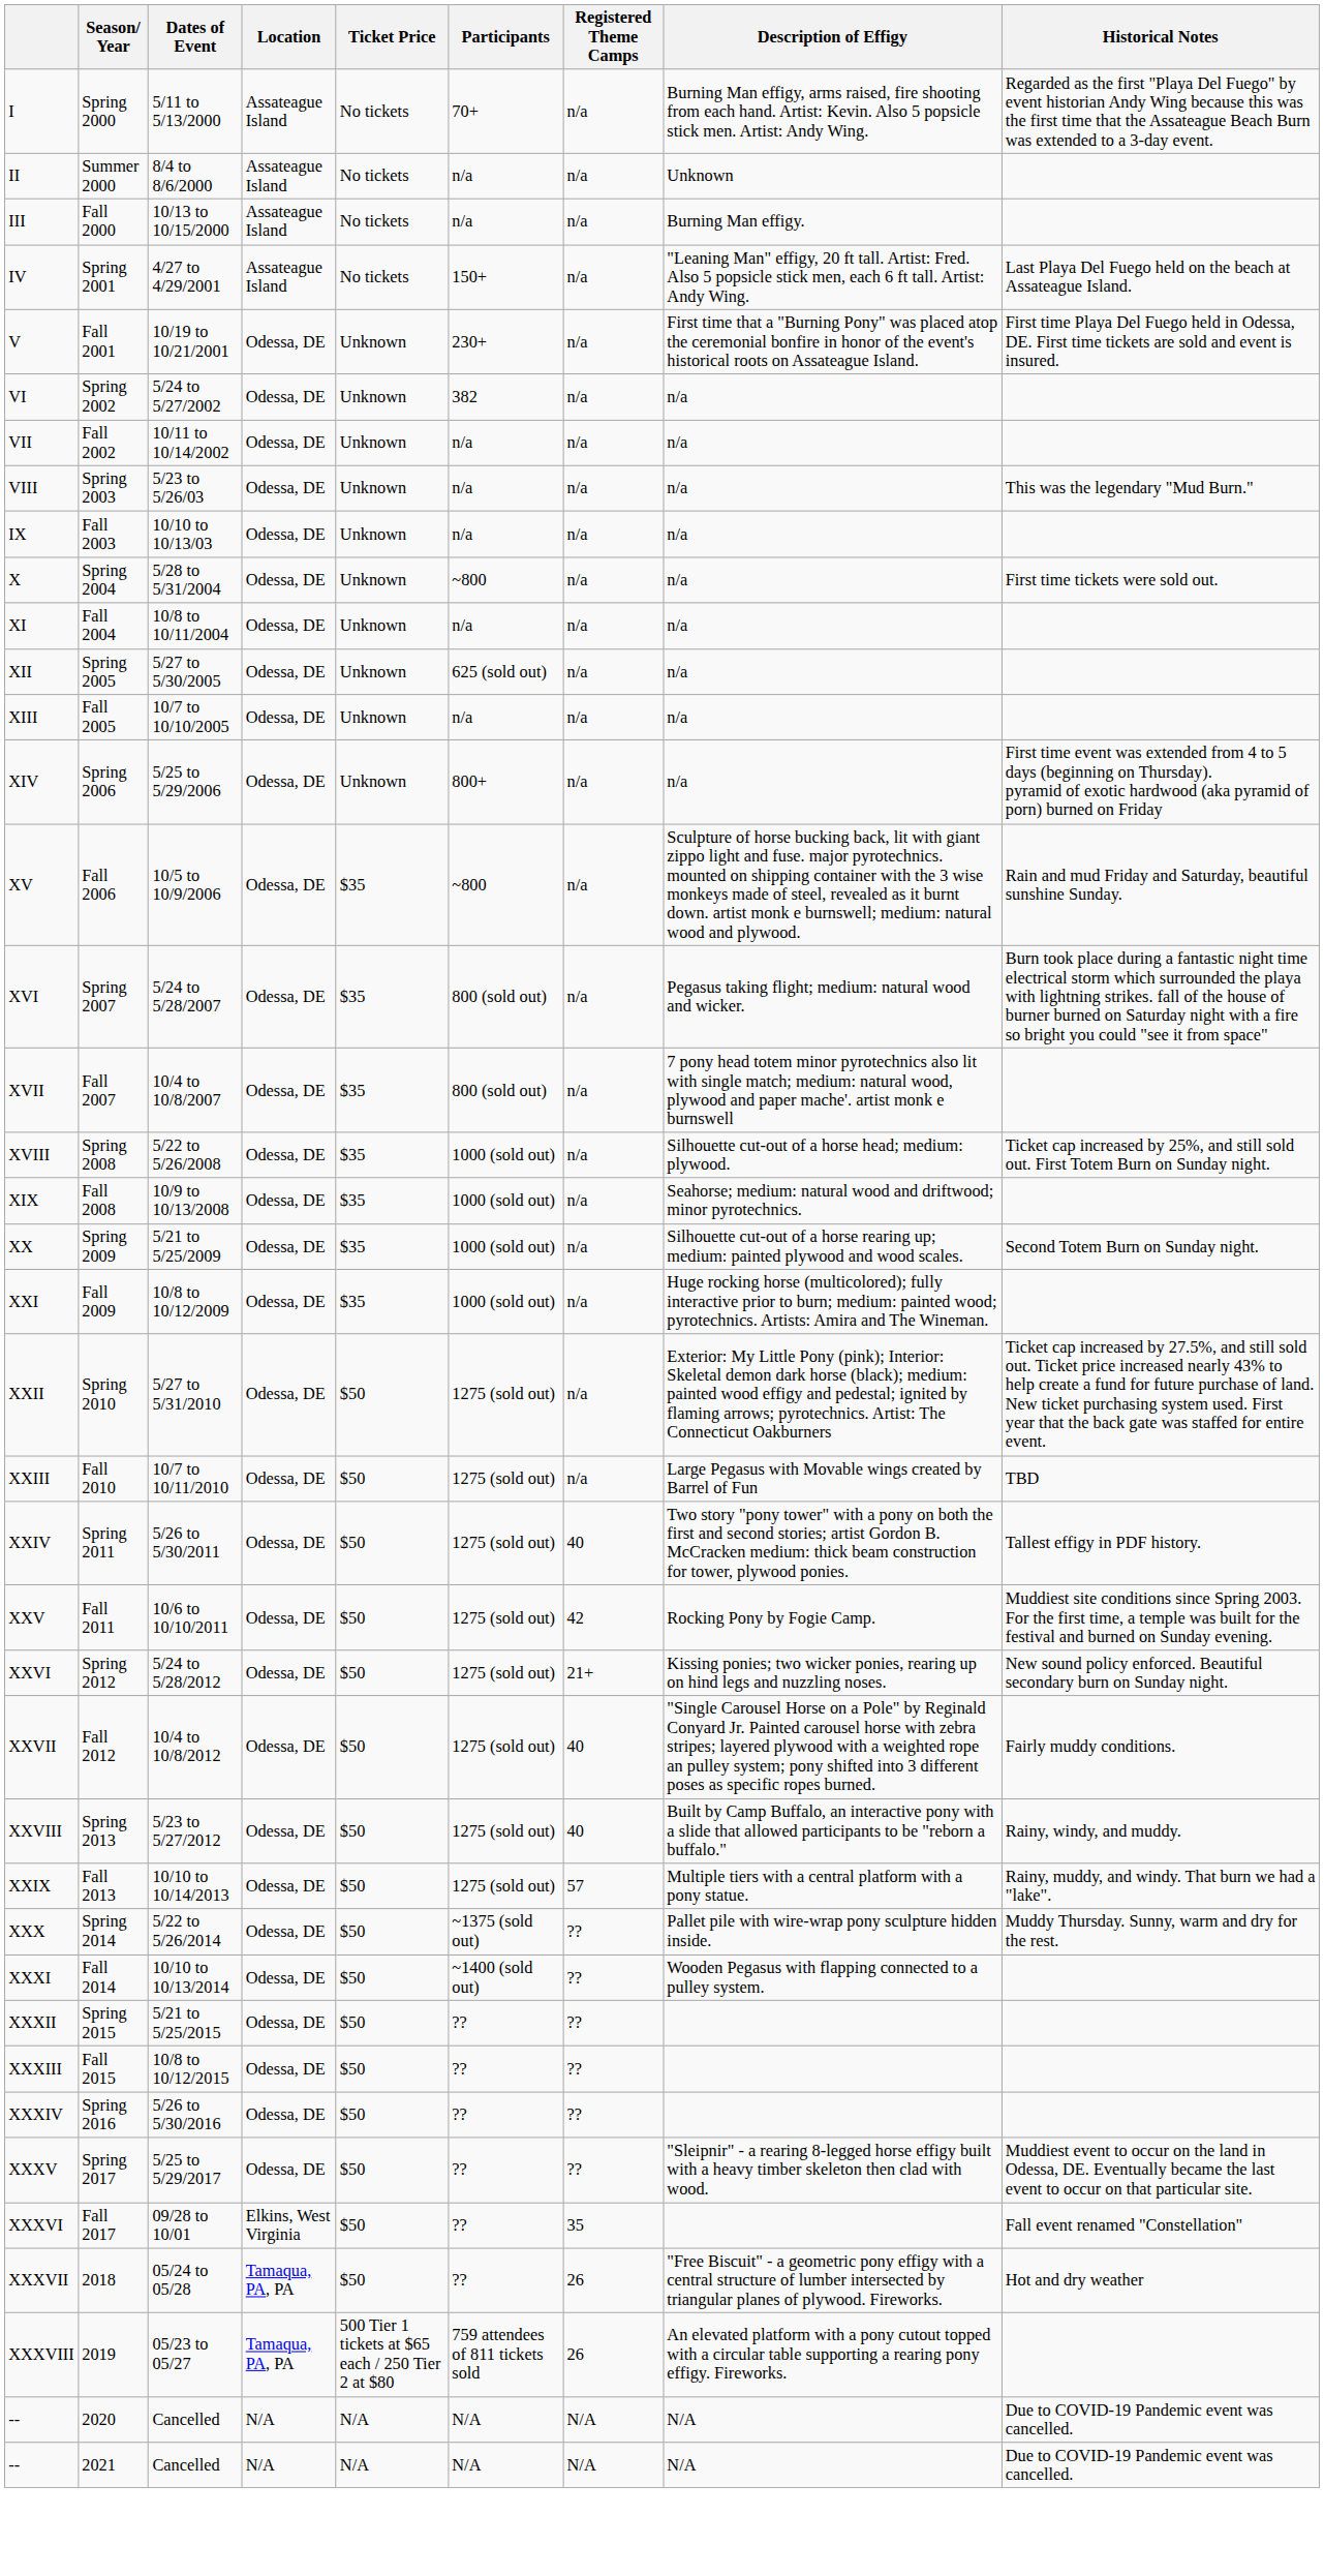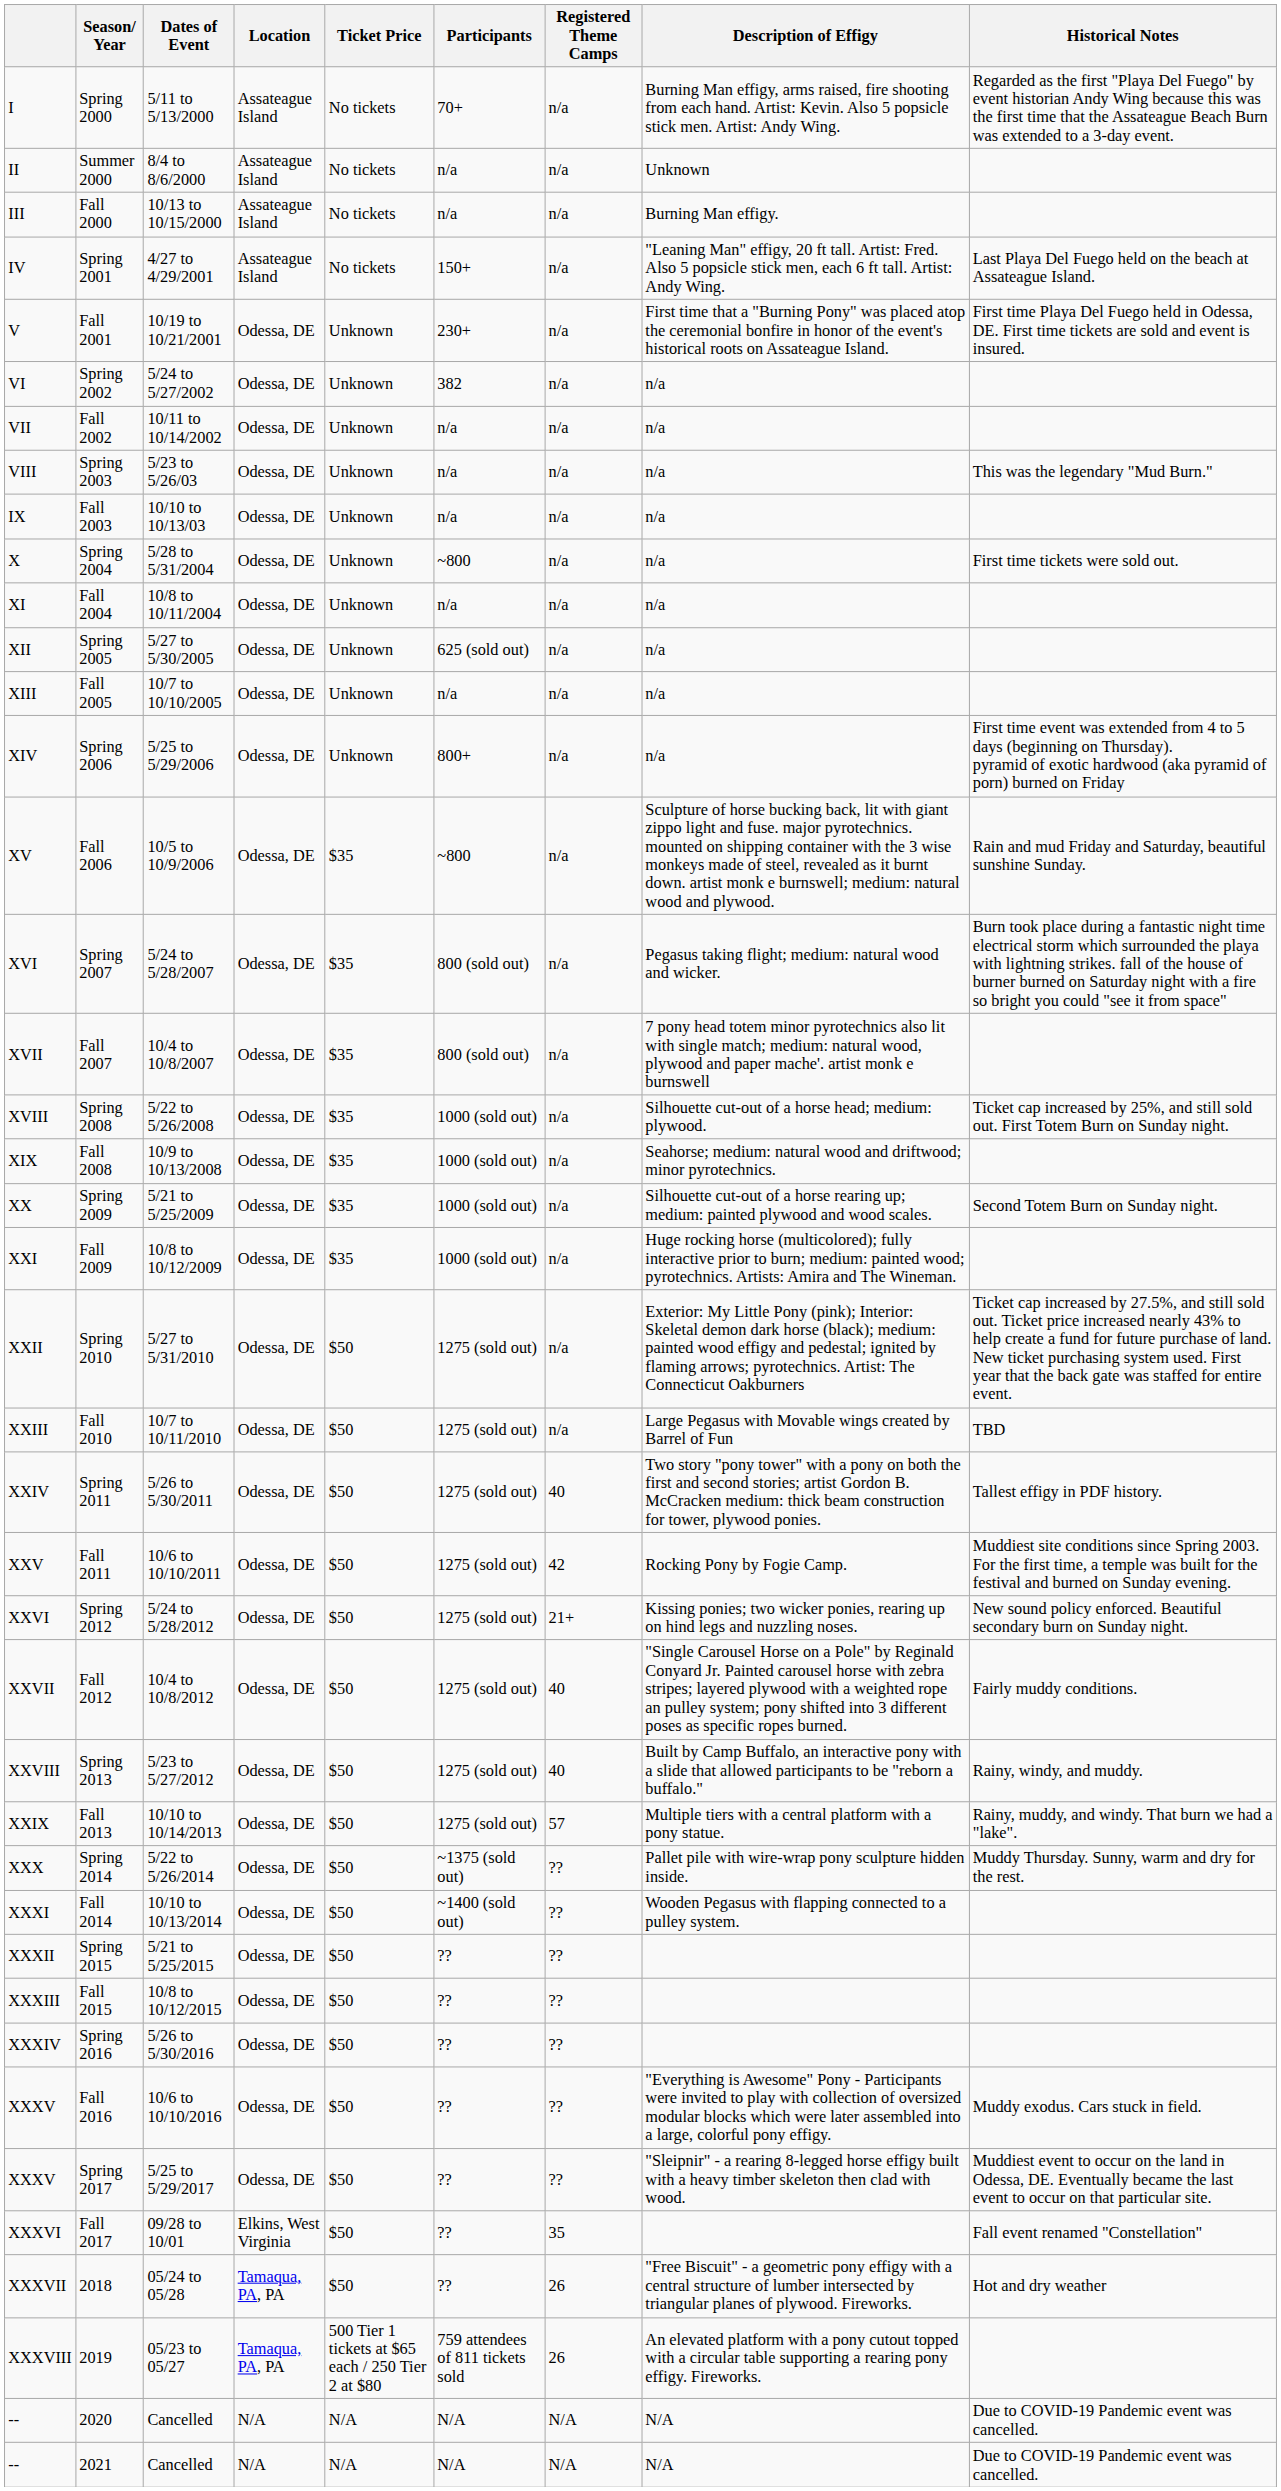 <table class="wikitable">
 <tr>
 <th></th>
 <th>Season/ Year</th>
 <th>Dates of Event</th>
 <th>Location</th>
 <th>Ticket Price</th>
 <th>Participants</th>
 <th>Registered Theme Camps</th>
 <th>Description of Effigy</th>
 <th>Historical Notes</th>
 </tr>
 <tr>
 <td>I</td>
 <td>Spring 2000</td>
 <td>5/11 to 5/13/2000</td>
 <td>Assateague Island</td>
 <td>No tickets</td>
 <td>70+</td>
 <td>n/a</td>
 <td>Burning Man effigy, arms raised, fire shooting from each hand. Artist: Kevin. Also 5 popsicle stick men. Artist: Andy Wing.</td>
 <td>Regarded as the first "Playa Del Fuego" by event historian Andy Wing because this was the first time that the Assateague Beach Burn was extended to a 3-day event.</td>
 </tr>
 <tr>
 <td>II</td>
 <td>Summer 2000</td>
 <td>8/4 to 8/6/2000</td>
 <td>Assateague Island</td>
 <td>No tickets</td>
 <td>n/a</td>
 <td>n/a</td>
 <td>Unknown</td>
 <td></td>
 </tr>
 <tr>
 <td>III</td>
 <td>Fall 2000</td>
 <td>10/13 to 10/15/2000</td>
 <td>Assateague Island</td>
 <td>No tickets</td>
 <td>n/a</td>
 <td>n/a</td>
 <td>Burning Man effigy.</td>
 <td></td>
 </tr>
 <tr>
 <td>IV</td>
 <td>Spring 2001</td>
 <td>4/27 to 4/29/2001</td>
 <td>Assateague Island</td>
 <td>No tickets</td>
 <td>150+</td>
 <td>n/a</td>
 <td>"Leaning Man" effigy, 20 ft tall. Artist: Fred. Also 5 popsicle stick men, each 6 ft tall. Artist: Andy Wing.</td>
 <td>Last Playa Del Fuego held on the beach at Assateague Island.</td>
 </tr>
 <tr>
 <td>V</td>
 <td>Fall 2001</td>
 <td>10/19 to 10/21/2001</td>
 <td>Odessa, DE</td>
 <td>Unknown</td>
 <td>230+</td>
 <td>n/a</td>
 <td>First time that a "Burning Pony" was placed atop the ceremonial bonfire in honor of the event's historical roots on Assateague Island.</td>
 <td>First time Playa Del Fuego held in Odessa, DE. First time tickets are sold and event is insured.</td>
 </tr>
 <tr>
 <td>VI</td>
 <td>Spring 2002</td>
 <td>5/24 to 5/27/2002</td>
 <td>Odessa, DE</td>
 <td>Unknown</td>
 <td>382</td>
 <td>n/a</td>
 <td>n/a</td>
 <td></td>
 </tr>
 <tr>
 <td>VII</td>
 <td>Fall 2002</td>
 <td>10/11 to 10/14/2002</td>
 <td>Odessa, DE</td>
 <td>Unknown</td>
 <td>n/a</td>
 <td>n/a</td>
 <td>n/a</td>
 <td></td>
 </tr>
 <tr>
 <td>VIII</td>
 <td>Spring 2003</td>
 <td>5/23 to 5/26/03</td>
 <td>Odessa, DE</td>
 <td>Unknown</td>
 <td>n/a</td>
 <td>n/a</td>
 <td>n/a</td>
 <td>This was the legendary "Mud Burn."</td>
 </tr>
 <tr>
 <td>IX</td>
 <td>Fall 2003</td>
 <td>10/10 to 10/13/03</td>
 <td>Odessa, DE</td>
 <td>Unknown</td>
 <td>n/a</td>
 <td>n/a</td>
 <td>n/a</td>
 <td></td>
 </tr>
 <tr>
 <td>X</td>
 <td>Spring 2004</td>
 <td>5/28 to 5/31/2004</td>
 <td>Odessa, DE</td>
 <td>Unknown</td>
 <td>~800</td>
 <td>n/a</td>
 <td>n/a</td>
 <td>First time tickets were sold out.</td>
 </tr>
 <tr>
 <td>XI</td>
 <td>Fall 2004</td>
 <td>10/8 to 10/11/2004</td>
 <td>Odessa, DE</td>
 <td>Unknown</td>
 <td>n/a</td>
 <td>n/a</td>
 <td>n/a</td>
 <td></td>
 </tr>
 <tr>
 <td>XII</td>
 <td>Spring 2005</td>
 <td>5/27 to 5/30/2005</td>
 <td>Odessa, DE</td>
 <td>Unknown</td>
 <td>625 (sold out)</td>
 <td>n/a</td>
 <td>n/a</td>
 <td></td>
 </tr>
 <tr>
 <td>XIII</td>
 <td>Fall 2005</td>
 <td>10/7 to 10/10/2005</td>
 <td>Odessa, DE</td>
 <td>Unknown</td>
 <td>n/a</td>
 <td>n/a</td>
 <td>n/a</td>
 <td></td>
 </tr>
 <tr>
 <td>XIV</td>
 <td>Spring 2006</td>
 <td>5/25 to 5/29/2006</td>
 <td>Odessa, DE</td>
 <td>Unknown</td>
 <td>800+</td>
 <td>n/a</td>
 <td>n/a</td>
 <td>First time event was extended from 4 to 5 days (beginning on Thursday).<br>pyramid of exotic hardwood (aka pyramid of porn) burned on Friday</td>
 </tr>
 <tr>
 <td>XV</td>
 <td>Fall 2006</td>
 <td>10/5 to 10/9/2006</td>
 <td>Odessa, DE</td>
 <td>$35</td>
 <td>~800</td>
 <td>n/a</td>
 <td>Sculpture of horse bucking back, lit with giant zippo light and fuse. major pyrotechnics. mounted on shipping container with the 3 wise monkeys made of steel, revealed as it burnt down. artist monk e burnswell; medium: natural wood and plywood.</td>
 <td>Rain and mud Friday and Saturday, beautiful sunshine Sunday.</td>
 </tr>
 <tr>
 <td>XVI</td>
 <td>Spring 2007</td>
 <td>5/24 to 5/28/2007</td>
 <td>Odessa, DE</td>
 <td>$35</td>
 <td>800 (sold out)</td>
 <td>n/a</td>
 <td>Pegasus taking flight; medium: natural wood and wicker.</td>
 <td>Burn took place during a fantastic night time electrical storm which surrounded the playa with lightning strikes. fall of the house of burner burned on Saturday night with a fire so bright you could "see it from space"</td>
 </tr>
 <tr>
 <td>XVII</td>
 <td>Fall 2007</td>
 <td>10/4 to 10/8/2007</td>
 <td>Odessa, DE</td>
 <td>$35</td>
 <td>800 (sold out)</td>
 <td>n/a</td>
 <td>7 pony head totem  minor pyrotechnics also lit with single match; medium: natural wood, plywood and paper mache'. artist monk e burnswell</td>
 <td></td>
 </tr>
 <tr>
 <td>XVIII</td>
 <td>Spring 2008</td>
 <td>5/22 to 5/26/2008</td>
 <td>Odessa, DE</td>
 <td>$35</td>
 <td>1000 (sold out)</td>
 <td>n/a</td>
 <td>Silhouette cut-out of a horse head; medium: plywood.</td>
 <td>Ticket cap increased by 25%, and still sold out. First Totem Burn on Sunday night.</td>
 </tr>
 <tr>
 <td>XIX</td>
 <td>Fall 2008</td>
 <td>10/9 to 10/13/2008</td>
 <td>Odessa, DE</td>
 <td>$35</td>
 <td>1000 (sold out)</td>
 <td>n/a</td>
 <td>Seahorse; medium: natural wood and driftwood; minor pyrotechnics.</td>
 <td></td>
 </tr>
 <tr>
 <td>XX</td>
 <td>Spring 2009</td>
 <td>5/21 to 5/25/2009</td>
 <td>Odessa, DE</td>
 <td>$35</td>
 <td>1000 (sold out)</td>
 <td>n/a</td>
 <td>Silhouette cut-out of a horse rearing up; medium: painted plywood and wood scales.</td>
 <td>Second Totem Burn on Sunday night.</td>
 </tr>
 <tr>
 <td>XXI</td>
 <td>Fall 2009</td>
 <td>10/8 to 10/12/2009</td>
 <td>Odessa, DE</td>
 <td>$35</td>
 <td>1000 (sold out)</td>
 <td>n/a</td>
 <td>Huge rocking horse (multicolored); fully interactive prior to burn; medium: painted wood; pyrotechnics. Artists: Amira and The Wineman.</td>
 <td></td>
 </tr>
 <tr>
 <td>XXII</td>
 <td>Spring 2010</td>
 <td>5/27 to 5/31/2010</td>
 <td>Odessa, DE</td>
 <td>$50</td>
 <td>1275 (sold out)</td>
 <td>n/a</td>
 <td>Exterior: My Little Pony (pink); Interior: Skeletal demon dark horse (black); medium: painted wood effigy and pedestal; ignited by flaming arrows; pyrotechnics. Artist: The Connecticut Oakburners</td>
 <td>Ticket cap increased by 27.5%, and still sold out. Ticket price increased nearly 43% to help create a fund for future purchase of land. New ticket purchasing system used. First year that the back gate was staffed for entire event.</td>
 </tr>
 <tr>
 <td>XXIII</td>
 <td>Fall 2010</td>
 <td>10/7 to 10/11/2010</td>
 <td>Odessa, DE</td>
 <td>$50</td>
 <td>1275 (sold out)</td>
 <td>n/a</td>
 <td>Large Pegasus with Movable wings created by Barrel of Fun</td>
 <td>TBD</td>
 </tr>
 <tr>
 <td>XXIV</td>
 <td>Spring 2011</td>
 <td>5/26 to 5/30/2011</td>
 <td>Odessa, DE</td>
 <td>$50</td>
 <td>1275 (sold out)</td>
 <td>40</td>
 <td>Two story "pony tower" with a pony on both the first and second stories; artist Gordon B. McCracken medium: thick beam construction for tower, plywood ponies.</td>
 <td>Tallest effigy in PDF history.</td>
 </tr>
 <tr>
 <td>XXV</td>
 <td>Fall 2011</td>
 <td>10/6 to 10/10/2011</td>
 <td>Odessa, DE</td>
 <td>$50</td>
 <td>1275 (sold out)</td>
 <td>42</td>
 <td>Rocking Pony by Fogie Camp.</td>
 <td>Muddiest site conditions since Spring 2003. For the first time, a temple was built for the festival and burned on Sunday evening.</td>
 </tr>
 <tr>
 <td>XXVI</td>
 <td>Spring 2012</td>
 <td>5/24 to 5/28/2012</td>
 <td>Odessa, DE</td>
 <td>$50</td>
 <td>1275 (sold out)</td>
 <td>21+</td>
 <td>Kissing ponies; two wicker ponies, rearing up on hind legs and nuzzling noses.</td>
 <td>New sound policy enforced. Beautiful secondary burn on Sunday night.</td>
 </tr>
 <tr>
 <td>XXVII</td>
 <td>Fall 2012</td>
 <td>10/4 to 10/8/2012</td>
 <td>Odessa, DE</td>
 <td>$50</td>
 <td>1275 (sold out)</td>
 <td>40</td>
 <td>"Single Carousel Horse on a Pole" by Reginald Conyard Jr. Painted carousel horse with zebra stripes; layered plywood with a weighted rope an pulley system; pony shifted into 3 different poses as specific ropes burned.</td>
 <td>Fairly muddy conditions.</td>
 </tr>
 <tr>
 <td>XXVIII</td>
 <td>Spring 2013</td>
 <td>5/23 to 5/27/2012</td>
 <td>Odessa, DE</td>
 <td>$50</td>
 <td>1275 (sold out)</td>
 <td>40</td>
 <td>Built by Camp Buffalo, an interactive pony with a slide that allowed participants to be "reborn a buffalo."</td>
 <td>Rainy, windy, and muddy.</td>
 </tr>
 <tr>
 <td>XXIX</td>
 <td>Fall 2013</td>
 <td>10/10 to 10/14/2013</td>
 <td>Odessa, DE</td>
 <td>$50</td>
 <td>1275 (sold out)</td>
 <td>57</td>
 <td>Multiple tiers with a central platform with a pony statue.</td>
 <td>Rainy, muddy, and windy. That burn we had a "lake".</td>
 </tr>
 <tr>
 <td>XXX</td>
 <td>Spring 2014</td>
 <td>5/22 to 5/26/2014</td>
 <td>Odessa, DE</td>
 <td>$50</td>
 <td>~1375 (sold out)</td>
 <td>??</td>
 <td>Pallet pile with wire-wrap pony sculpture hidden inside.</td>
 <td>Muddy Thursday.  Sunny, warm and dry for the rest.</td>
 </tr>
 <tr>
 <td>XXXI</td>
 <td>Fall 2014</td>
 <td>10/10 to 10/13/2014</td>
 <td>Odessa, DE</td>
 <td>$50</td>
 <td>~1400 (sold out)</td>
 <td>??</td>
 <td>Wooden Pegasus with flapping connected to a pulley system.</td>
 <td></td>
 </tr>
 <tr>
 <td>XXXII</td>
 <td>Spring 2015</td>
 <td>5/21 to 5/25/2015</td>
 <td>Odessa, DE</td>
 <td>$50</td>
 <td>??</td>
 <td>??</td>
 <td></td>
 <td></td>
 </tr>
 <tr>
 <td>XXXIII</td>
 <td>Fall 2015</td>
 <td>10/8 to 10/12/2015</td>
 <td>Odessa, DE</td>
 <td>$50</td>
 <td>??</td>
 <td>??</td>
 <td></td>
 <td></td>
 </tr>
 <tr>
 <td>XXXIV</td>
 <td>Spring 2016</td>
 <td>5/26 to 5/30/2016</td>
 <td>Odessa, DE</td>
 <td>$50</td>
 <td>??</td>
 <td>??</td>
 <td></td>
 <td></td>
 </tr>
 <tr>
 <td>XXXV</td>
+<td>Fall 2016</td>
+<td>10/6 to 10/10/2016</td>
+<td>Odessa, DE</td>
+<td>$50</td>
+<td>??</td>
+<td>??</td>
+<td>"Everything is Awesome" Pony - Participants were invited to play with collection of oversized modular blocks which were later assembled into a large, colorful pony effigy.</td>
+<td>Muddy exodus. Cars stuck in field.</td>
+</tr>
+<tr>
+<td>XXXV</td>
 <td>Spring 2017</td>
 <td>5/25 to 5/29/2017</td>
 <td>Odessa, DE</td>
 <td>$50</td>
 <td>??</td>
 <td>??</td>
 <td>"Sleipnir" - a rearing 8-legged horse effigy built with a heavy timber skeleton then clad with wood.</td>
 <td>Muddiest event to occur on the land in Odessa, DE. Eventually became the last event to occur on that particular site.</td>
 </tr>
 <tr>
 <td>XXXVI</td>
 <td>Fall 2017</td>
 <td>09/28 to 10/01</td>
 <td>Elkins, West Virginia</td>
 <td>$50</td>
 <td>??</td>
 <td>35</td>
 <td></td>
 <td>Fall event renamed "Constellation"</td>
 </tr>
 <tr>
 <td>XXXVII</td>
 <td>2018</td>
 <td>05/24 to 05/28</td>
 <td><a href='#'>Tamaqua, PA</a>, PA</td>
 <td>$50</td>
 <td>??</td>
 <td>26</td>
 <td>"Free Biscuit" - a geometric pony effigy with a central structure of lumber intersected by triangular planes of plywood. Fireworks.</td>
 <td>Hot and dry weather</td>
 </tr>
 <tr>
 <td>XXXVIII</td>
 <td>2019</td>
 <td>05/23 to 05/27</td>
 <td><a href='#'>Tamaqua, PA</a>, PA</td>
 <td>500 Tier 1 tickets at $65 each / 250 Tier 2 at $80</td>
 <td>759 attendees of 811 tickets sold</td>
 <td>26</td>
 <td>An elevated platform with a pony cutout topped with a circular table supporting a rearing pony effigy. Fireworks.</td>
 <td></td>
 </tr>
 <tr>
 <td>--</td>
 <td>2020</td>
 <td>Cancelled</td>
 <td>N/A</td>
 <td>N/A</td>
 <td>N/A</td>
 <td>N/A</td>
 <td>N/A</td>
 <td>Due to COVID-19 Pandemic event was cancelled.</td>
 </tr>
 <tr>
 <td>--</td>
 <td>2021</td>
 <td>Cancelled</td>
 <td>N/A</td>
 <td>N/A</td>
 <td>N/A</td>
 <td>N/A</td>
 <td>N/A</td>
 <td>Due to COVID-19 Pandemic event was cancelled.</td>
 </tr>
 </table>
